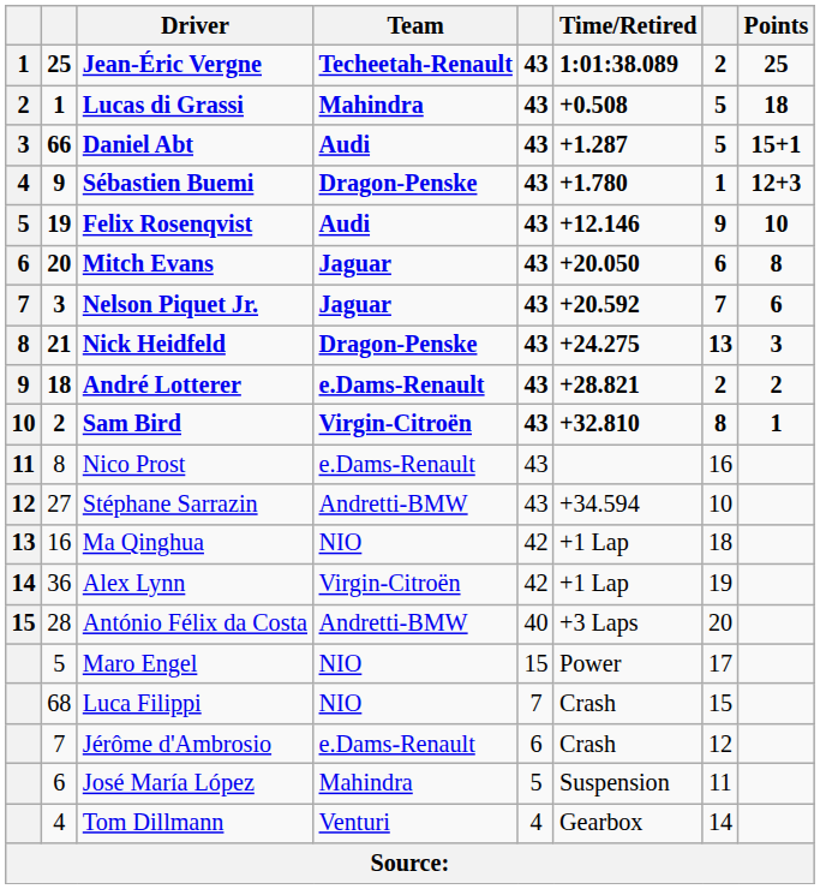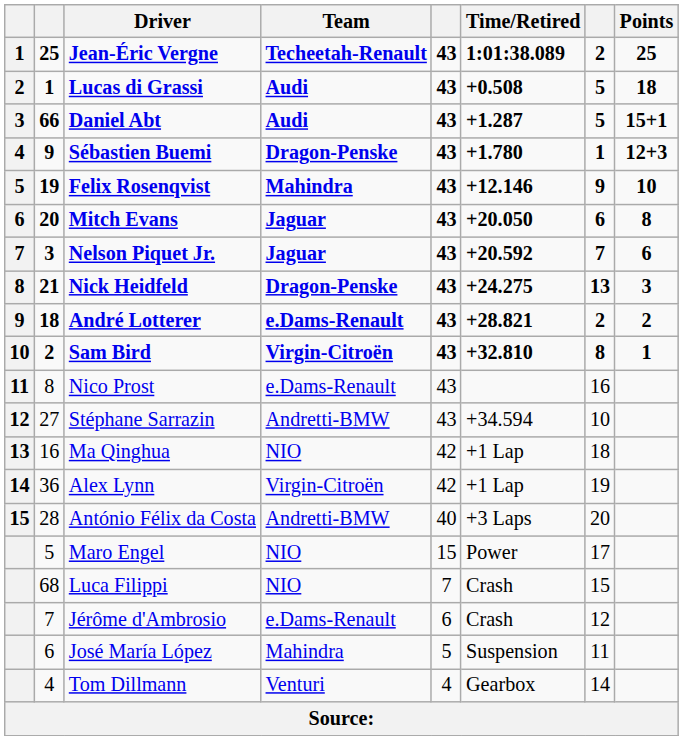 <table class="wikitable sortable" style="font-size: 85%">
 <tr>
 <th scope="col"></th>
 <th scope="col"></th>
 <th scope="col">Driver</th>
 <th scope="col">Team</th>
 <th scope="col"></th>
 <th scope="col" class="unsortable">Time/Retired</th>
 <th scope="col"></th>
 <th scope="col">Points</th>
 </tr>
 <tr style="font-weight:bold">
 <th scope="row"><strong>1</strong></th>
 <td align="center">25</td>
 <td data-sort-value="VER"> <a href='#'>Jean-Éric Vergne</a></td>
 <td><a href='#'>Techeetah-Renault</a></td>
 <td align="center">43</td>
 <td>1:01:38.089</td>
 <td align="center">2</td>
 <td align="center">25</td>
 </tr>
 <tr style="font-weight:bold">
 <th scope="row"><strong>2</strong></th>
 <td align="center">1</td>
 <td data-sort-value="DIG"> <a href='#'>Lucas di Grassi</a></td>
-<td><a href='#'>Mahindra</a></td>
+<td><a href='#'>Audi</a></td>
 <td align="center">43</td>
 <td>+0.508</td>
 <td align="center">5</td>
 <td align="center">18</td>
 </tr>
 <tr style="font-weight:bold">
 <th scope="row"><strong>3</strong></th>
 <td align="center">66</td>
 <td data-sort-value="ABT"> <a href='#'>Daniel Abt</a></td>
 <td><a href='#'>Audi</a></td>
 <td align="center">43</td>
 <td>+1.287</td>
 <td align="center">5</td>
 <td align="center">15+1</td>
 </tr>
 <tr style="font-weight:bold">
 <th scope="row"><strong>4</strong></th>
 <td align="center">9</td>
 <td data-sort-value="BUE"> <a href='#'>Sébastien Buemi</a></td>
 <td><a href='#'>Dragon-Penske</a></td>
 <td align="center">43</td>
 <td>+1.780</td>
 <td align="center">1</td>
 <td align="center">12+3</td>
 </tr>
 <tr style="font-weight:bold">
 <th scope="row"><strong>5</strong></th>
 <td align="center">19</td>
 <td data-sort-value="ROS"> <a href='#'>Felix Rosenqvist</a></td>
-<td><a href='#'>Audi</a></td>
+<td><a href='#'>Mahindra</a></td>
 <td align="center">43</td>
 <td>+12.146</td>
 <td align="center">9</td>
 <td align="center">10</td>
 </tr>
 <tr style="font-weight:bold">
 <th scope="row"><strong>6</strong></th>
 <td align="center">20</td>
 <td data-sort-value="EVA"> <a href='#'>Mitch Evans</a></td>
 <td><a href='#'>Jaguar</a></td>
 <td align="center">43</td>
 <td>+20.050</td>
 <td align="center">6</td>
 <td align="center">8</td>
 </tr>
 <tr style="font-weight:bold">
 <th scope="row"><strong>7</strong></th>
 <td align="center">3</td>
 <td data-sort-value="PIQ"> <a href='#'>Nelson Piquet Jr.</a></td>
 <td><a href='#'>Jaguar</a></td>
 <td align="center">43</td>
 <td>+20.592</td>
 <td align="center">7</td>
 <td align="center">6</td>
 </tr>
 <tr style="font-weight:bold">
 <th scope="row"><strong>8</strong></th>
 <td align="center">21</td>
 <td data-sort-value="HEI"> <a href='#'>Nick Heidfeld</a></td>
 <td><a href='#'>Dragon-Penske</a></td>
 <td align="center">43</td>
 <td>+24.275</td>
 <td align="center">13</td>
 <td align="center">3</td>
 </tr>
 <tr style="font-weight:bold">
 <th scope="row"><strong>9</strong></th>
 <td align="center">18</td>
 <td data-sort-value="LOT"> <a href='#'>André Lotterer</a></td>
 <td><a href='#'>e.Dams-Renault</a></td>
 <td align="center">43</td>
 <td>+28.821</td>
 <td align="center">2</td>
 <td align="center">2</td>
 </tr>
 <tr style="font-weight:bold">
 <th scope="row"><strong>10</strong></th>
 <td align="center">2</td>
 <td data-sort-value="BIR"> <a href='#'>Sam Bird</a></td>
 <td><a href='#'>Virgin-Citroën</a></td>
 <td align="center">43</td>
 <td>+32.810</td>
 <td align="center">8</td>
 <td align="center">1</td>
 </tr>
 <tr>
 <th scope="row">11</th>
 <td align="center">8</td>
 <td data-sort-value="PRO"> <a href='#'>Nico Prost</a></td>
 <td><a href='#'>e.Dams-Renault</a></td>
 <td align="center">43</td>
 <td></td>
 <td align="center">16</td>
 <td></td>
 </tr>
 <tr>
 <th scope="row">12</th>
 <td align="center">27</td>
 <td data-sort-value="SAR"> <a href='#'>Stéphane Sarrazin</a></td>
 <td><a href='#'>Andretti-BMW</a></td>
 <td align="center">43</td>
 <td>+34.594</td>
 <td align="center">10</td>
 <td></td>
 </tr>
 <tr>
 <th scope="row">13</th>
 <td align="center">16</td>
 <td data-sort-value="MA"> <a href='#'>Ma Qinghua</a></td>
 <td><a href='#'>NIO</a></td>
 <td align="center">42</td>
 <td>+1 Lap</td>
 <td align="center">18</td>
 <td></td>
 </tr>
 <tr>
 <th scope="row">14</th>
 <td align="center">36</td>
 <td data-sort-value="LYN"> <a href='#'>Alex Lynn</a></td>
 <td><a href='#'>Virgin-Citroën</a></td>
 <td align="center">42</td>
 <td>+1 Lap</td>
 <td align="center">19</td>
 <td></td>
 </tr>
 <tr>
 <th scope="row">15</th>
 <td align="center">28</td>
 <td data-sort-value="FDC"> <a href='#'>António Félix da Costa</a></td>
 <td><a href='#'>Andretti-BMW</a></td>
 <td align="center">40</td>
 <td>+3 Laps</td>
 <td align="center">20</td>
 <td></td>
 </tr>
 <tr>
 <th scope="row" data-sort-value="16"></th>
 <td align="center">5</td>
 <td data-sort-value="ENG"> <a href='#'>Maro Engel</a></td>
 <td><a href='#'>NIO</a></td>
 <td align="center">15</td>
 <td>Power</td>
 <td align="center">17</td>
 <td></td>
 </tr>
 <tr>
 <th scope="row" data-sort-value="17"></th>
 <td align="center">68</td>
 <td data-sort-value="FIL"> <a href='#'>Luca Filippi</a></td>
 <td><a href='#'>NIO</a></td>
 <td align="center">7</td>
 <td>Crash</td>
 <td align="center">15</td>
 <td></td>
 </tr>
 <tr>
 <th scope="row" data-sort-value="18"></th>
 <td align="center">7</td>
 <td data-sort-value="DAM"> <a href='#'>Jérôme d'Ambrosio</a></td>
 <td><a href='#'>e.Dams-Renault</a></td>
 <td align="center">6</td>
 <td>Crash</td>
 <td align="center">12</td>
 <td></td>
 </tr>
 <tr>
 <th scope="row" data-sort-value="19"></th>
 <td align="center">6</td>
 <td data-sort-value="LOP"> <a href='#'>José María López</a></td>
 <td><a href='#'>Mahindra</a></td>
 <td align="center">5</td>
 <td>Suspension</td>
 <td align="center">11</td>
 <td></td>
 </tr>
 <tr>
 <th scope="row" data-sort-value="20"></th>
 <td align="center">4</td>
 <td data-sort-value="DIL"> <a href='#'>Tom Dillmann</a></td>
 <td><a href='#'>Venturi</a></td>
 <td align="center">4</td>
 <td>Gearbox</td>
 <td align="center">14</td>
 <td></td>
 </tr>
 <tr>
 <th colspan="8">Source:</th>
 </tr>
 <tr>
 </tr>
 </table>
